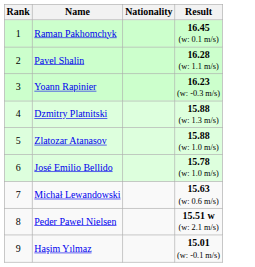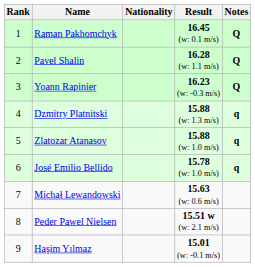 <table class="wikitable sortable" style="text-align:center">
 <tr>
 <th>Rank</th>
 <th>Name</th>
 <th>Nationality</th>
 <th>Result</th>
+<th>Notes</th>
 </tr>
 <tr bgcolor=ccffcc>
 <td>1</td>
 <td align=left><a href='#'>Raman Pakhomchyk</a></td>
 <td align=left></td>
 <td><strong>16.45</strong><br><small>(w: 0.1 m/s)</small></td>
+<td><strong>Q</strong></td>
 </tr>
 <tr bgcolor=ccffcc>
 <td>2</td>
 <td align=left><a href='#'>Pavel Shalin</a></td>
 <td align=left></td>
 <td><strong>16.28</strong><br><small>(w: 1.1 m/s)</small></td>
+<td><strong>Q</strong></td>
 </tr>
 <tr bgcolor=ccffcc>
 <td>3</td>
 <td align=left><a href='#'>Yoann Rapinier</a></td>
 <td align=left></td>
 <td><strong>16.23</strong><br><small>(w: -0.3 m/s)</small></td>
+<td><strong>Q</strong></td>
 </tr>
 <tr bgcolor=ddffdd>
 <td>4</td>
 <td align=left><a href='#'>Dzmitry Platnitski</a></td>
 <td align=left></td>
 <td><strong>15.88</strong><br><small>(w: 1.3 m/s)</small></td>
+<td><strong>q</strong></td>
 </tr>
 <tr bgcolor=ddffdd>
 <td>5</td>
 <td align=left><a href='#'>Zlatozar Atanasov</a></td>
 <td align=left></td>
 <td><strong>15.88</strong><br><small>(w: 1.0 m/s)</small></td>
+<td><strong>q</strong></td>
 </tr>
 <tr bgcolor=ddffdd>
 <td>6</td>
 <td align=left><a href='#'>José Emilio Bellido</a></td>
 <td align=left></td>
 <td><strong>15.78</strong><br><small>(w: 1.0 m/s)</small></td>
+<td><strong>q</strong></td>
 </tr>
 <tr>
 <td>7</td>
 <td align=left><a href='#'>Michał Lewandowski</a></td>
 <td align=left></td>
 <td><strong>15.63</strong><br><small>(w: 0.6 m/s)</small></td>
+<td></td>
 </tr>
 <tr>
 <td>8</td>
 <td align=left><a href='#'>Peder Pawel Nielsen</a></td>
 <td align=left></td>
 <td><strong>15.51</strong> <strong>w</strong><br><small>(w: 2.1 m/s)</small></td>
+<td></td>
 </tr>
 <tr>
 <td>9</td>
 <td align=left><a href='#'>Haşim Yılmaz</a></td>
 <td align=left></td>
 <td><strong>15.01</strong><br><small>(w: -0.1 m/s)</small></td>
+<td></td>
 </tr>
 </table>
